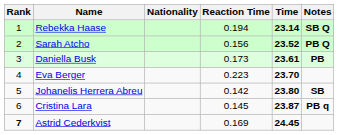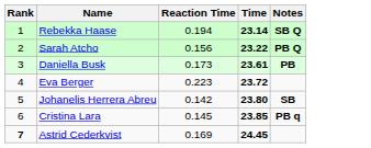 <table class="wikitable sortable" style="text-align:center">
 <tr>
 <th>Rank</th>
 <th>Name</th>
-<th>Nationality</th>
 <th>Reaction Time</th>
 <th>Time</th>
 <th>Notes</th>
 </tr>
 <tr bgcolor=ccffcc>
 <td>1</td>
 <td align=left><a href='#'>Rebekka Haase</a></td>
-<td align=left></td>
 <td>0.194</td>
 <td><strong>23.14</strong></td>
 <td><strong>SB Q</strong></td>
 </tr>
 <tr bgcolor=ccffcc>
 <td>2</td>
 <td align=left><a href='#'>Sarah Atcho</a></td>
-<td align=left></td>
 <td>0.156</td>
-<td><strong>23.52</strong></td>
+<td><strong>23.22</strong></td>
 <td><strong>PB Q</strong></td>
 </tr>
 <tr bgcolor=ddffdd>
 <td>3</td>
 <td align=left><a href='#'>Daniella Busk</a></td>
-<td align=left></td>
 <td>0.173</td>
 <td><strong>23.61</strong></td>
 <td><strong>PB</strong></td>
 </tr>
 <tr>
 <td>4</td>
 <td align=left><a href='#'>Eva Berger</a></td>
-<td align=left></td>
 <td>0.223</td>
-<td><strong>23.70</strong></td>
+<td><strong>23.72</strong></td>
 <td></td>
 </tr>
 <tr>
 <td>5</td>
 <td align=left><a href='#'>Johanelis Herrera Abreu</a></td>
-<td align=left></td>
 <td>0.142</td>
 <td><strong>23.80</strong></td>
 <td><strong>SB</strong></td>
 </tr>
 <tr>
 <td>6</td>
 <td align=left><a href='#'>Cristina Lara</a></td>
-<td align=left></td>
 <td>0.145</td>
-<td><strong>23.87</strong></td>
+<td><strong>23.85</strong></td>
 <td><strong>PB q</strong></td>
 </tr>
 <tr>
 <td><strong>7</strong></td>
 <td align=left><a href='#'>Astrid Cederkvist</a></td>
-<td align=left></td>
 <td>0.169</td>
 <td><strong>24.45</strong></td>
 <td></td>
 </tr>
 </table>
